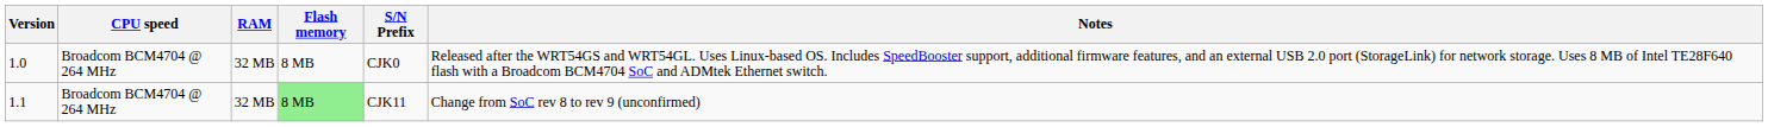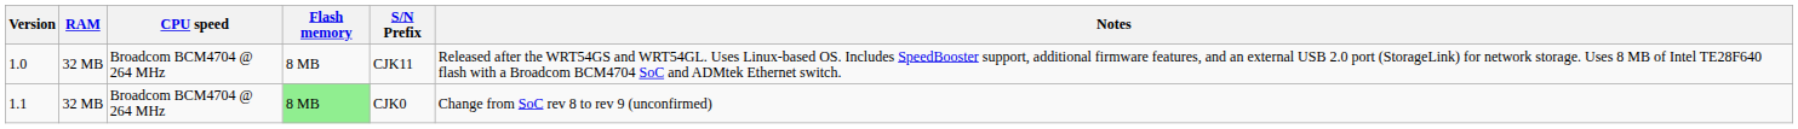 <table class="wikitable sortable">
 <tr>
 <th>Version</th>
+<th><a href='#'>RAM</a></th>
 <th><a href='#'>CPU</a> speed</th>
-<th><a href='#'>RAM</a></th>
 <th><a href='#'>Flash memory</a></th>
 <th><a href='#'>S/N</a> Prefix</th>
 <th>Notes</th>
 </tr>
 <tr>
 <td>1.0</td>
+<td>32 MB</td>
 <td>Broadcom BCM4704 @ 264 MHz</td>
-<td>32 MB</td>
 <td>8 MB</td>
-<td>CJK0</td>
+<td>CJK11</td>
 <td>Released after the WRT54GS and WRT54GL. Uses Linux-based OS. Includes <a href='#'>SpeedBooster</a> support, additional firmware features, and an external USB 2.0 port (StorageLink) for network storage. Uses 8 MB of Intel TE28F640 flash with a Broadcom BCM4704 <a href='#'>SoC</a> and ADMtek Ethernet switch.</td>
 </tr>
 <tr>
 <td>1.1</td>
+<td>32 MB</td>
 <td>Broadcom BCM4704 @ 264 MHz</td>
-<td>32 MB</td>
 <td style="background: lightgreen;">8 MB</td>
-<td>CJK11</td>
+<td>CJK0</td>
 <td>Change from <a href='#'>SoC</a> rev 8 to rev 9 (unconfirmed)</td>
 </tr>
 </table>
